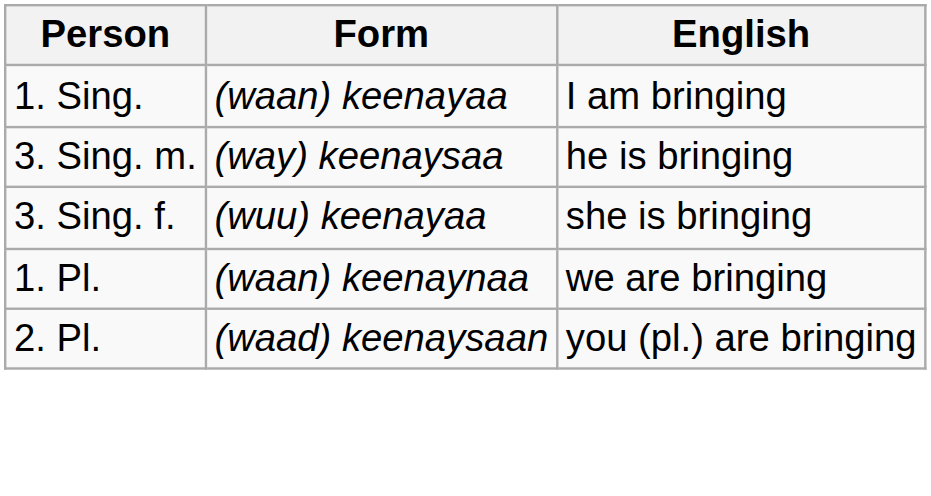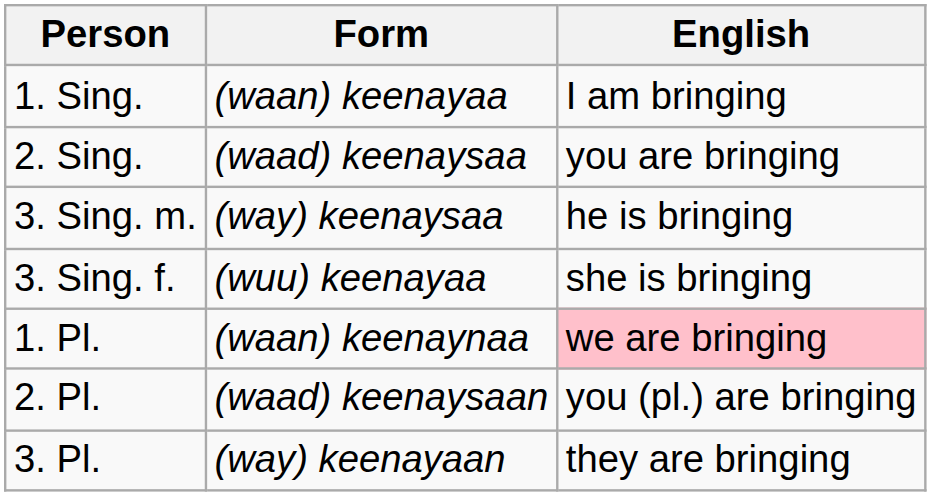 <table class="wikitable">
 <tr>
 <th class="hintergrundfarbe6">Person</th>
 <th class="hintergrundfarbe6">Form</th>
 <th class="hintergrundfarbe6">English</th>
 </tr>
 <tr>
 <td>1. Sing.</td>
 <td><em>(waan) keenayaa</em></td>
 <td>I am bringing</td>
+</tr>
+<tr>
+<td>2. Sing.</td>
+<td><em>(waad) keenaysaa</em></td>
+<td>you are bringing</td>
 </tr>
 <tr>
 <td>3. Sing. m.</td>
 <td><em>(way) keenaysaa</em></td>
 <td>he is bringing</td>
 </tr>
 <tr>
 <td>3. Sing. f.</td>
 <td><em>(wuu) keenayaa</em></td>
 <td>she is bringing</td>
 </tr>
 <tr>
 <td>1. Pl.</td>
 <td><em>(waan) keenaynaa</em></td>
-<td>we are bringing</td>
+<td style="background: pink;">we are bringing</td>
 </tr>
 <tr>
 <td>2. Pl.</td>
 <td><em>(waad) keenaysaan</em></td>
 <td>you (pl.) are bringing</td>
 </tr>
+<tr>
+<td>3. Pl.</td>
+<td><em>(way) keenayaan</em></td>
+<td>they are bringing</td>
+</tr>
 </table>
